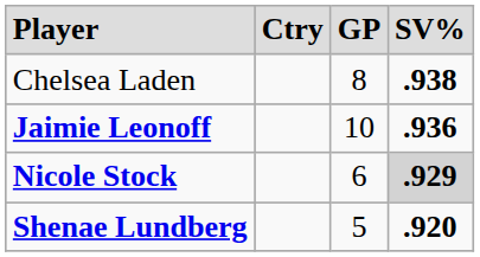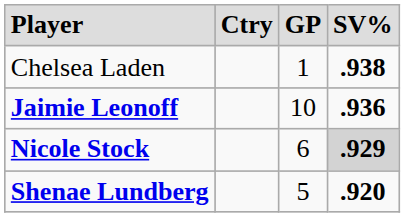 <table class="wikitable">
 <tr align="center" style="font-weight:bold; background-color:#dddddd;" |>
 <td align="left">Player</td>
 <td>Ctry</td>
 <td>GP</td>
 <td>SV%</td>
 </tr>
 <tr align="center">
 <td align="left">Chelsea Laden</td>
 <td></td>
-<td>8</td>
+<td>1</td>
 <td><strong>.938</strong></td>
 </tr>
 <tr align="center">
 <td align="left"><strong><a href='#'>Jaimie Leonoff</a></strong></td>
 <td></td>
 <td>10</td>
 <td><strong>.936</strong></td>
 </tr>
 <tr align="center">
 <td align="left"><strong><a href='#'>Nicole Stock</a></strong></td>
 <td></td>
 <td>6</td>
 <td style="background: lightgrey;"><strong>.929</strong></td>
 </tr>
 <tr align="center">
 <td align="left"><strong><a href='#'>Shenae Lundberg</a></strong></td>
 <td></td>
 <td>5</td>
 <td><strong>.920</strong></td>
 </tr>
 </table>
